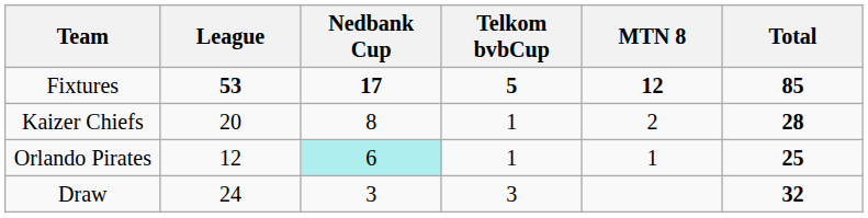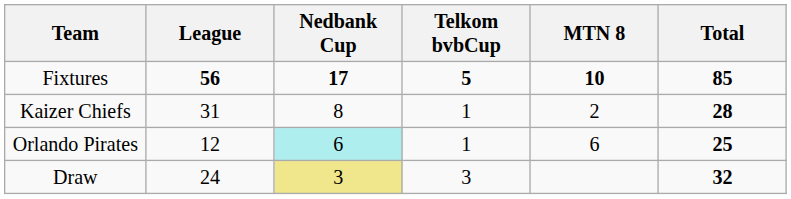 <table class="wikitable" style="font-size:95%; text-align:center">
 <tr>
 <th width="100">Team</th>
 <th width="90">League</th>
 <th width="90">Nedbank Cup</th>
 <th width="90">Telkom bvbCup</th>
 <th width="90">MTN 8</th>
 <th width="90">Total</th>
 </tr>
 <tr>
 <td>Fixtures</td>
-<td><strong>53</strong></td>
+<td><strong>56</strong></td>
 <td><strong>17</strong></td>
 <td><strong>5</strong></td>
-<td><strong>12</strong></td>
+<td><strong>10</strong></td>
 <td><strong>85</strong></td>
 </tr>
 <tr>
 <td>Kaizer Chiefs</td>
-<td>20</td>
+<td>31</td>
 <td>8</td>
 <td>1</td>
 <td>2</td>
 <td><strong>28</strong></td>
 </tr>
 <tr>
 <td>Orlando Pirates</td>
 <td>12</td>
 <td style="background: paleturquoise;">6</td>
 <td>1</td>
-<td>1</td>
+<td>6</td>
 <td><strong>25</strong></td>
 </tr>
 <tr>
 <td>Draw</td>
 <td>24</td>
-<td>3</td>
+<td style="background: khaki;">3</td>
 <td>3</td>
 <td></td>
 <td><strong>32</strong></td>
 </tr>
 </table>
